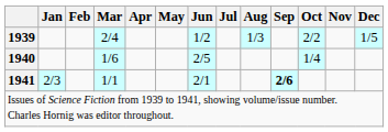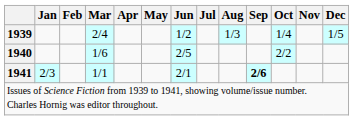 <table class="wikitable" style="font-size: 10pt; line-height: 11pt; margin-right: 2em; text-align: center; float: left">
 <tr>
 <th></th>
 <th>Jan</th>
 <th>Feb</th>
 <th>Mar</th>
 <th>Apr</th>
 <th>May</th>
 <th>Jun</th>
 <th>Jul</th>
 <th>Aug</th>
 <th>Sep</th>
 <th>Oct</th>
 <th>Nov</th>
 <th>Dec</th>
 </tr>
 <tr>
 <th>1939</th>
 <td></td>
 <td></td>
 <td style="background-color:#ccffff">2/4</td>
 <td></td>
 <td></td>
 <td style="background-color:#ccffff">1/2</td>
 <td></td>
 <td style="background-color:#ccffff">1/3</td>
 <td></td>
-<td style="background-color:#ccffff">2/2</td>
+<td style="background-color:#ccffff">1/4</td>
 <td></td>
 <td style="background-color:#ccffff">1/5</td>
 </tr>
 <tr>
 <th>1940</th>
 <td></td>
 <td></td>
 <td style="background-color:#ccffff">1/6</td>
 <td></td>
 <td></td>
 <td style="background-color:#ccffff">2/5</td>
 <td></td>
 <td></td>
 <td></td>
-<td style="background-color:#ccffff">1/4</td>
+<td style="background-color:#ccffff">2/2</td>
 <td></td>
 <td></td>
 </tr>
 <tr>
 <th>1941</th>
 <td style="background-color:#ccffff">2/3</td>
 <td></td>
 <td style="background-color:#ccffff">1/1</td>
 <td></td>
 <td></td>
 <td style="background-color:#ccffff">2/1</td>
 <td></td>
 <td></td>
 <td style="background-color:#ccffff"><strong>2/6</strong></td>
 <td></td>
 <td></td>
 <td></td>
 </tr>
 <tr>
 <td colspan="13" style="font-size: 8pt; text-align:left">Issues of <em>Science Fiction</em> from 1939 to 1941, showing volume/issue number.<br>Charles Hornig was editor throughout.</td>
 </tr>
 </table>
